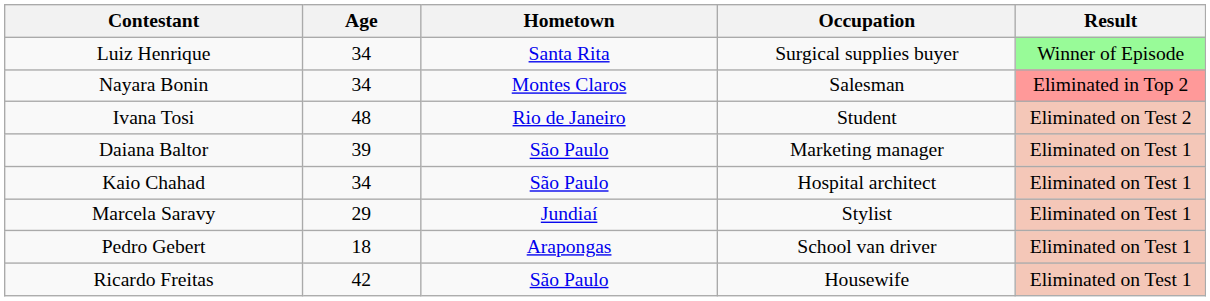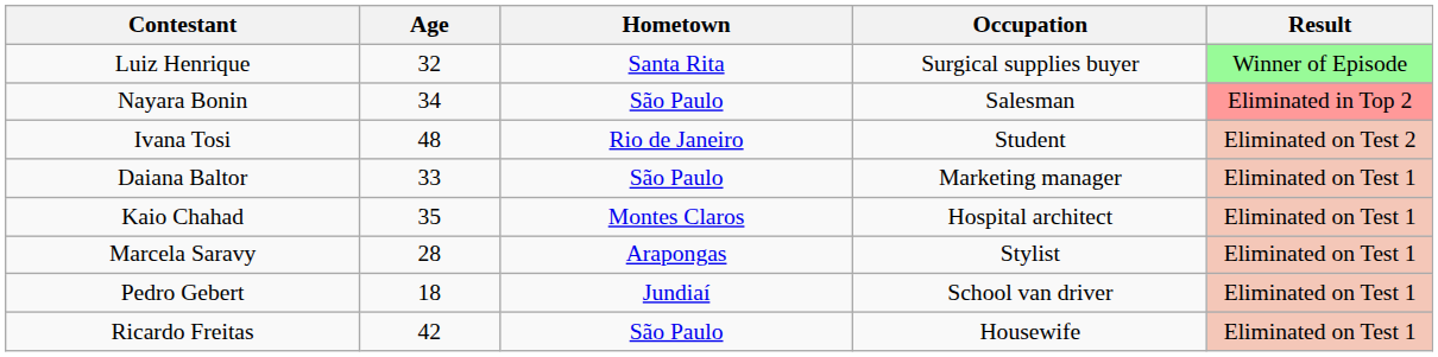 <table class="wikitable sortable" style="text-align:center; font-size:90%; width:100%;">
 <tr>
 <th width="200px">Contestant</th>
 <th width="075px">Age</th>
 <th width="200px">Hometown</th>
 <th width="200px">Occupation</th>
 <th width="125px">Result</th>
 </tr>
 <tr>
 <td>Luiz Henrique</td>
-<td>34</td>
+<td>32</td>
 <td><a href='#'>Santa Rita</a></td>
 <td>Surgical supplies buyer</td>
 <td bgcolor=98FB98>Winner of Episode</td>
 </tr>
 <tr>
 <td>Nayara Bonin</td>
 <td>34</td>
-<td><a href='#'>Montes Claros</a></td>
+<td><a href='#'>São Paulo</a></td>
 <td>Salesman</td>
 <td bgcolor=FF9999>Eliminated in Top 2</td>
 </tr>
 <tr>
 <td>Ivana Tosi</td>
 <td>48</td>
 <td><a href='#'>Rio de Janeiro</a></td>
 <td>Student</td>
 <td bgcolor=F4C7B8>Eliminated on Test 2</td>
 </tr>
 <tr>
 <td>Daiana Baltor</td>
-<td>39</td>
+<td>33</td>
 <td><a href='#'>São Paulo</a></td>
 <td>Marketing manager</td>
 <td bgcolor=F4C7B8>Eliminated on Test 1</td>
 </tr>
 <tr>
 <td>Kaio Chahad</td>
-<td>34</td>
-<td><a href='#'>São Paulo</a></td>
+<td>35</td>
+<td><a href='#'>Montes Claros</a></td>
 <td>Hospital architect</td>
 <td bgcolor=F4C7B8>Eliminated on Test 1</td>
 </tr>
 <tr>
 <td>Marcela Saravy</td>
-<td>29</td>
-<td><a href='#'>Jundiaí</a></td>
+<td>28</td>
+<td><a href='#'>Arapongas</a></td>
 <td>Stylist</td>
 <td bgcolor=F4C7B8>Eliminated on Test 1</td>
 </tr>
 <tr>
 <td>Pedro Gebert</td>
 <td>18</td>
-<td><a href='#'>Arapongas</a></td>
+<td><a href='#'>Jundiaí</a></td>
 <td>School van driver</td>
 <td bgcolor=F4C7B8>Eliminated on Test 1</td>
 </tr>
 <tr>
 <td>Ricardo Freitas</td>
 <td>42</td>
 <td><a href='#'>São Paulo</a></td>
 <td>Housewife</td>
 <td bgcolor=F4C7B8>Eliminated on Test 1</td>
 </tr>
 </table>
